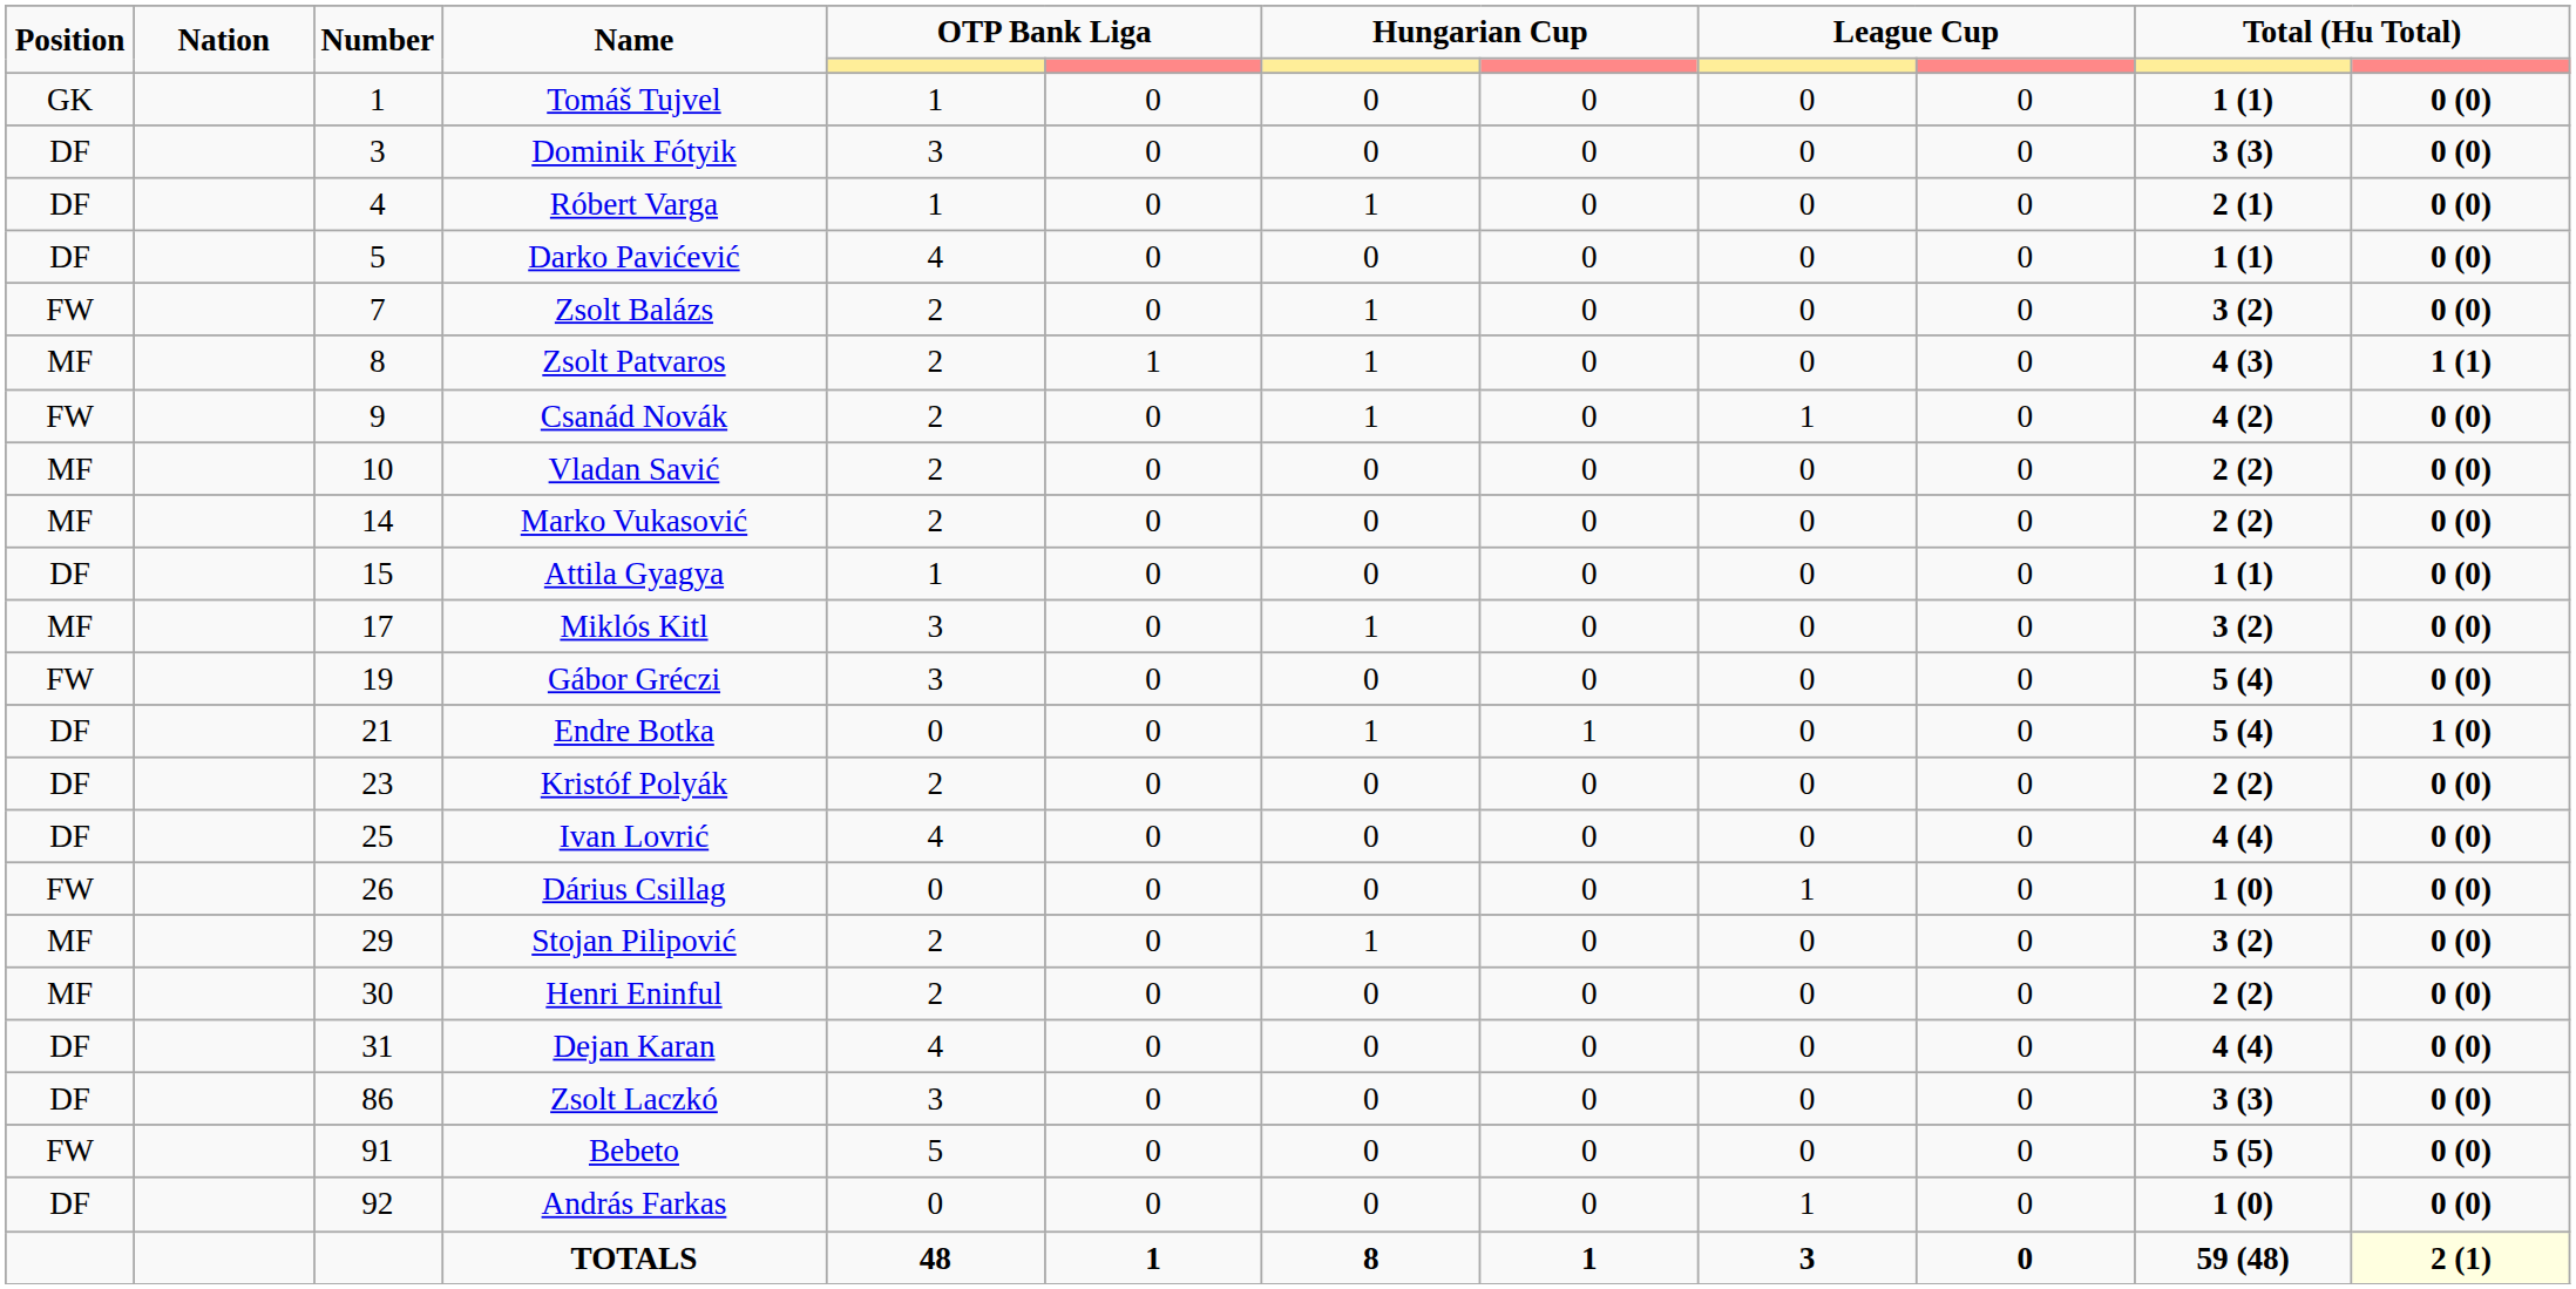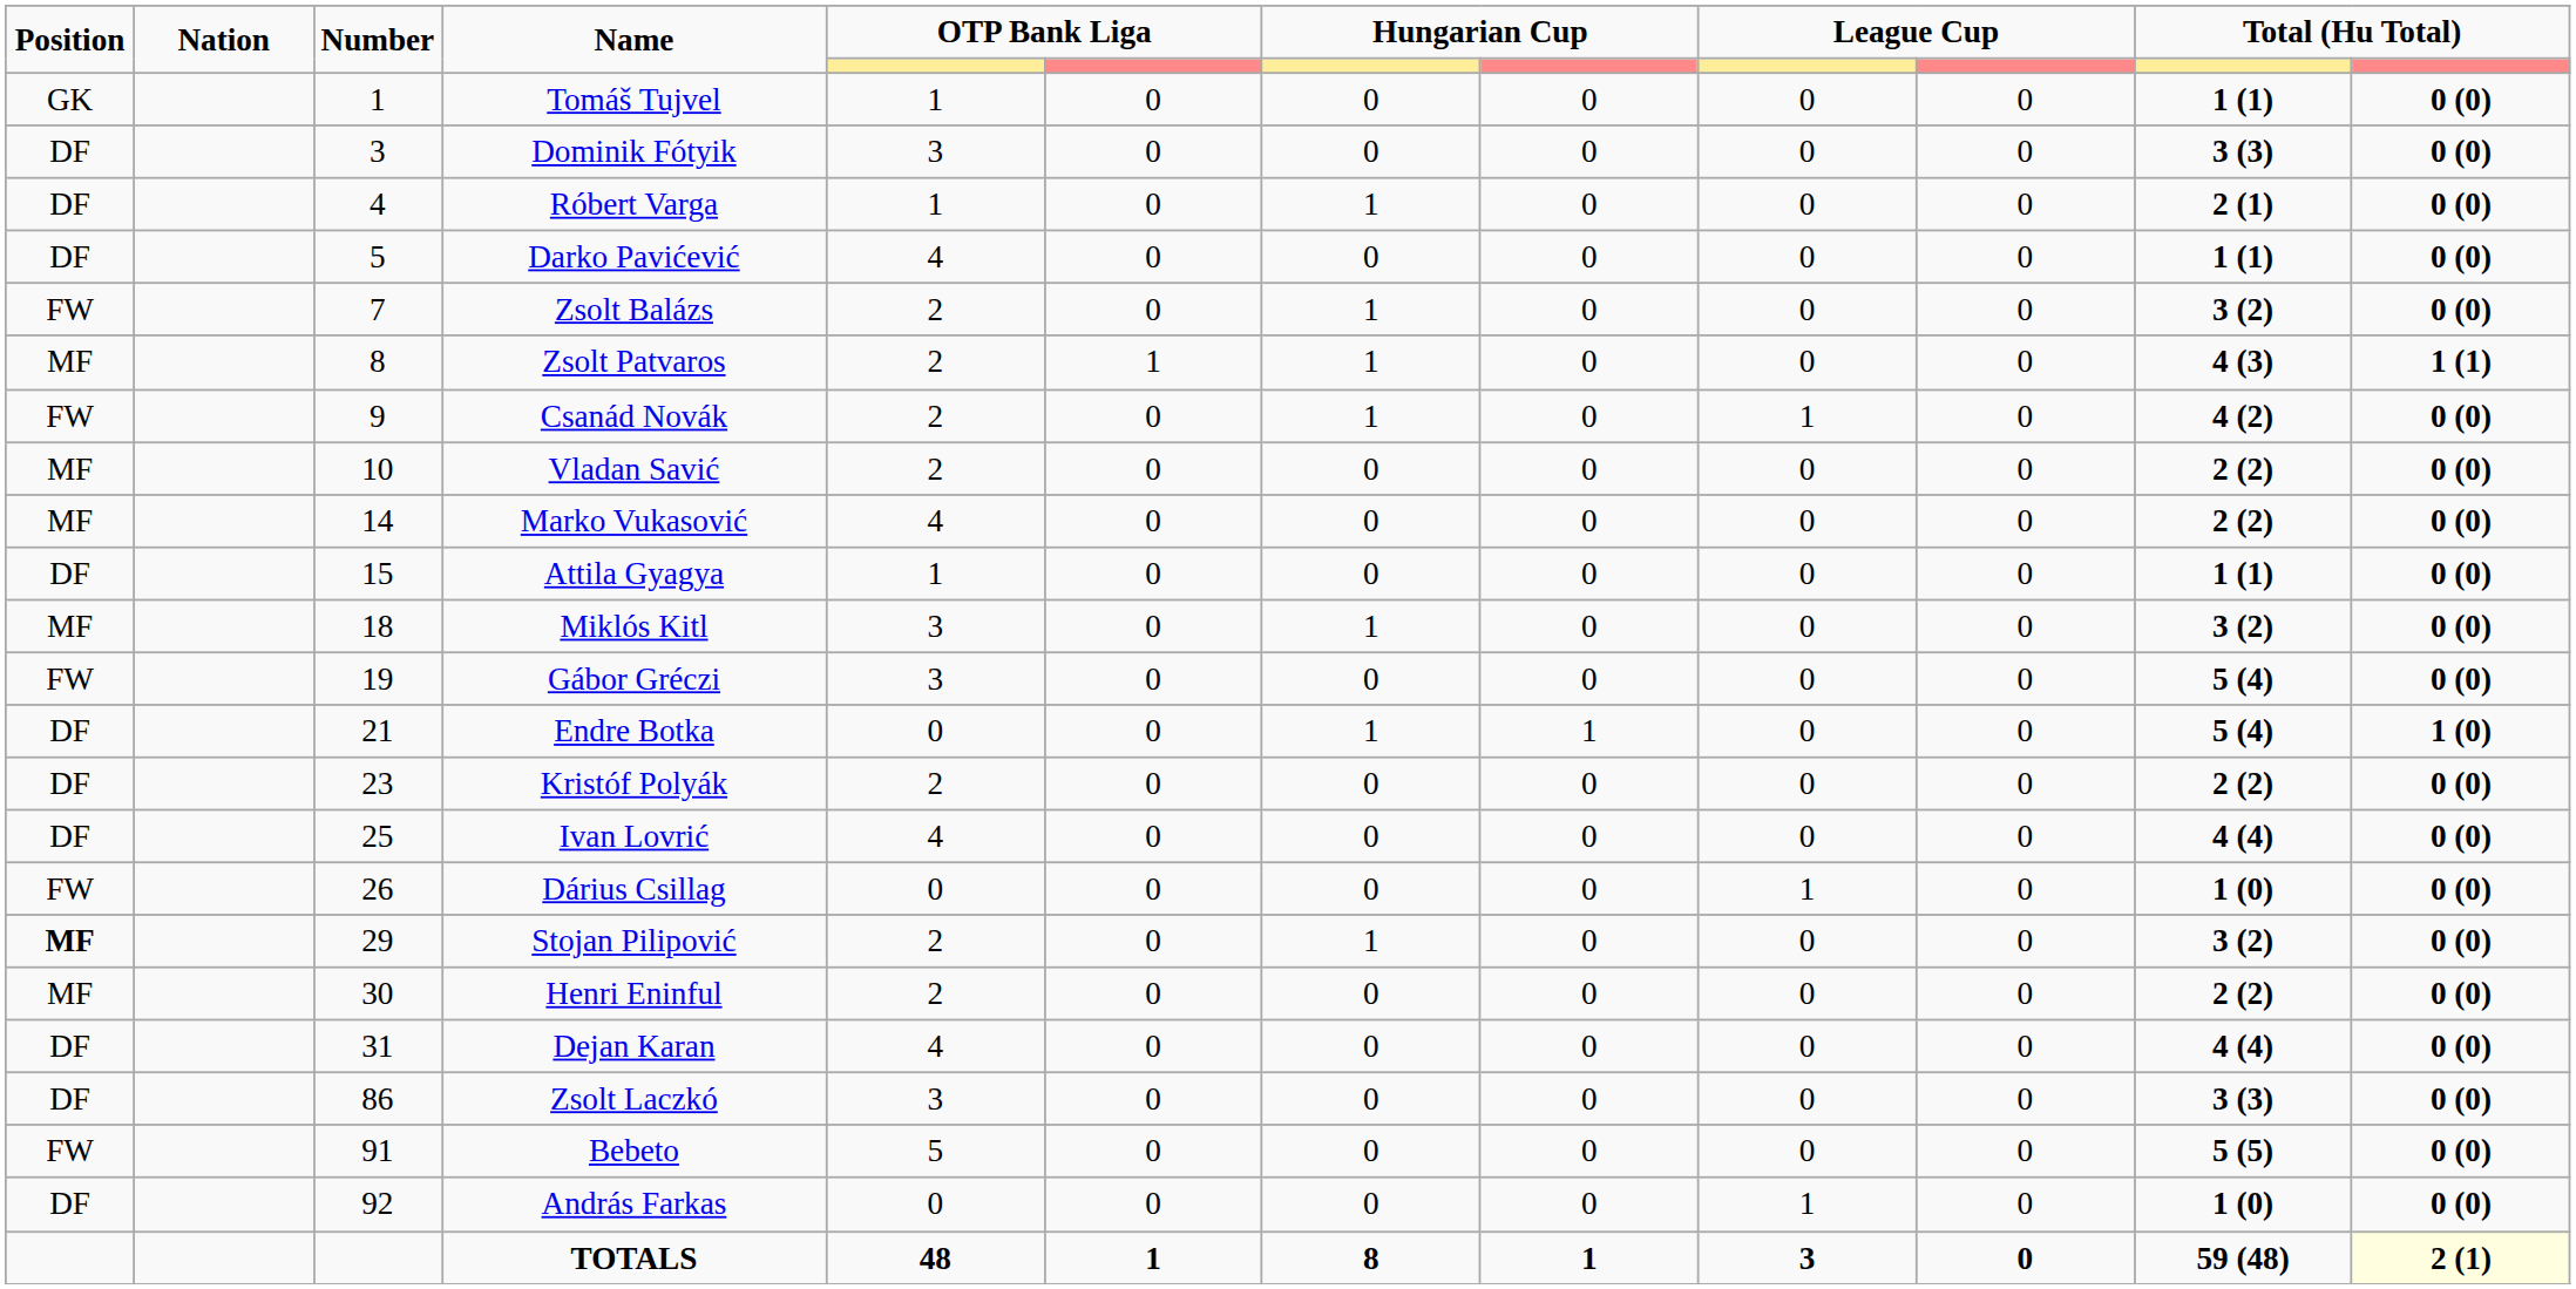 <table class="wikitable" style="font-size: 95%; text-align: center;">
 <tr>
 <td rowspan="2" width="5%" align="center"><strong>Position</strong></td>
 <td rowspan="2" width="7%" align="center"><strong>Nation</strong></td>
 <td rowspan="2" width="5%" align="center"><strong>Number</strong></td>
 <td rowspan="2" width="15%" align="center"><strong>Name</strong></td>
 <td colspan="2" align="center"><strong>OTP Bank Liga</strong></td>
 <td colspan="2" align="center"><strong>Hungarian Cup</strong></td>
 <td colspan="2" align="center"><strong>League Cup</strong></td>
 <td colspan="2" align="center"><strong>Total (Hu Total)</strong></td>
 </tr>
 <tr>
 <th width=60 style="background: #FFEE99"></th>
 <th width=60 style="background: #FF8888"></th>
 <th width=60 style="background: #FFEE99"></th>
 <th width=60 style="background: #FF8888"></th>
 <th width=60 style="background: #FFEE99"></th>
 <th width=60 style="background: #FF8888"></th>
 <th width=60 style="background: #FFEE99"></th>
 <th width=60 style="background: #FF8888"></th>
 </tr>
 <tr>
 <td>GK</td>
 <td></td>
 <td>1</td>
 <td><a href='#'>Tomáš Tujvel</a></td>
 <td>1</td>
 <td>0</td>
 <td>0</td>
 <td>0</td>
 <td>0</td>
 <td>0</td>
 <td><strong>1 (1)</strong></td>
 <td><strong>0 (0)</strong></td>
 </tr>
 <tr>
 <td>DF</td>
 <td></td>
 <td>3</td>
 <td><a href='#'>Dominik Fótyik</a></td>
 <td>3</td>
 <td>0</td>
 <td>0</td>
 <td>0</td>
 <td>0</td>
 <td>0</td>
 <td><strong>3 (3)</strong></td>
 <td><strong>0 (0)</strong></td>
 </tr>
 <tr>
 <td>DF</td>
 <td></td>
 <td>4</td>
 <td><a href='#'>Róbert Varga</a></td>
 <td>1</td>
 <td>0</td>
 <td>1</td>
 <td>0</td>
 <td>0</td>
 <td>0</td>
 <td><strong>2 (1)</strong></td>
 <td><strong>0 (0)</strong></td>
 </tr>
 <tr>
 <td>DF</td>
 <td></td>
 <td>5</td>
 <td><a href='#'>Darko Pavićević</a></td>
 <td>4</td>
 <td>0</td>
 <td>0</td>
 <td>0</td>
 <td>0</td>
 <td>0</td>
 <td><strong>1 (1)</strong></td>
 <td><strong>0 (0)</strong></td>
 </tr>
 <tr>
 <td>FW</td>
 <td></td>
 <td>7</td>
 <td><a href='#'>Zsolt Balázs</a></td>
 <td>2</td>
 <td>0</td>
 <td>1</td>
 <td>0</td>
 <td>0</td>
 <td>0</td>
 <td><strong>3 (2)</strong></td>
 <td><strong>0 (0)</strong></td>
 </tr>
 <tr>
 <td>MF</td>
 <td></td>
 <td>8</td>
 <td><a href='#'>Zsolt Patvaros</a></td>
 <td>2</td>
 <td>1</td>
 <td>1</td>
 <td>0</td>
 <td>0</td>
 <td>0</td>
 <td><strong>4 (3)</strong></td>
 <td><strong>1 (1)</strong></td>
 </tr>
 <tr>
 <td>FW</td>
 <td></td>
 <td>9</td>
 <td><a href='#'>Csanád Novák</a></td>
 <td>2</td>
 <td>0</td>
 <td>1</td>
 <td>0</td>
 <td>1</td>
 <td>0</td>
 <td><strong>4 (2)</strong></td>
 <td><strong>0 (0)</strong></td>
 </tr>
 <tr>
 <td>MF</td>
 <td></td>
 <td>10</td>
 <td><a href='#'>Vladan Savić</a></td>
 <td>2</td>
 <td>0</td>
 <td>0</td>
 <td>0</td>
 <td>0</td>
 <td>0</td>
 <td><strong>2 (2)</strong></td>
 <td><strong>0 (0)</strong></td>
 </tr>
 <tr>
 <td>MF</td>
 <td></td>
 <td>14</td>
 <td><a href='#'>Marko Vukasović</a></td>
-<td>2</td>
+<td>4</td>
 <td>0</td>
 <td>0</td>
 <td>0</td>
 <td>0</td>
 <td>0</td>
 <td><strong>2 (2)</strong></td>
 <td><strong>0 (0)</strong></td>
 </tr>
 <tr>
 <td>DF</td>
 <td></td>
 <td>15</td>
 <td><a href='#'>Attila Gyagya</a></td>
 <td>1</td>
 <td>0</td>
 <td>0</td>
 <td>0</td>
 <td>0</td>
 <td>0</td>
 <td><strong>1 (1)</strong></td>
 <td><strong>0 (0)</strong></td>
 </tr>
 <tr>
 <td>MF</td>
 <td></td>
-<td>17</td>
+<td>18</td>
 <td><a href='#'>Miklós Kitl</a></td>
 <td>3</td>
 <td>0</td>
 <td>1</td>
 <td>0</td>
 <td>0</td>
 <td>0</td>
 <td><strong>3 (2)</strong></td>
 <td><strong>0 (0)</strong></td>
 </tr>
 <tr>
 <td>FW</td>
 <td></td>
 <td>19</td>
 <td><a href='#'>Gábor Gréczi</a></td>
 <td>3</td>
 <td>0</td>
 <td>0</td>
 <td>0</td>
 <td>0</td>
 <td>0</td>
 <td><strong>5 (4)</strong></td>
 <td><strong>0 (0)</strong></td>
 </tr>
 <tr>
 <td>DF</td>
 <td></td>
 <td>21</td>
 <td><a href='#'>Endre Botka</a></td>
 <td>0</td>
 <td>0</td>
 <td>1</td>
 <td>1</td>
 <td>0</td>
 <td>0</td>
 <td><strong>5 (4)</strong></td>
 <td><strong>1 (0)</strong></td>
 </tr>
 <tr>
 <td>DF</td>
 <td></td>
 <td>23</td>
 <td><a href='#'>Kristóf Polyák</a></td>
 <td>2</td>
 <td>0</td>
 <td>0</td>
 <td>0</td>
 <td>0</td>
 <td>0</td>
 <td><strong>2 (2)</strong></td>
 <td><strong>0 (0)</strong></td>
 </tr>
 <tr>
 <td>DF</td>
 <td></td>
 <td>25</td>
 <td><a href='#'>Ivan Lovrić</a></td>
 <td>4</td>
 <td>0</td>
 <td>0</td>
 <td>0</td>
 <td>0</td>
 <td>0</td>
 <td><strong>4 (4)</strong></td>
 <td><strong>0 (0)</strong></td>
 </tr>
 <tr>
 <td>FW</td>
 <td></td>
 <td>26</td>
 <td><a href='#'>Dárius Csillag</a></td>
 <td>0</td>
 <td>0</td>
 <td>0</td>
 <td>0</td>
 <td>1</td>
 <td>0</td>
 <td><strong>1 (0)</strong></td>
 <td><strong>0 (0)</strong></td>
 </tr>
 <tr>
-<td>MF</td>
+<td><strong>MF</strong></td>
 <td></td>
 <td>29</td>
 <td><a href='#'>Stojan Pilipović</a></td>
 <td>2</td>
 <td>0</td>
 <td>1</td>
 <td>0</td>
 <td>0</td>
 <td>0</td>
 <td><strong>3 (2)</strong></td>
 <td><strong>0 (0)</strong></td>
 </tr>
 <tr>
 <td>MF</td>
 <td></td>
 <td>30</td>
 <td><a href='#'>Henri Eninful</a></td>
 <td>2</td>
 <td>0</td>
 <td>0</td>
 <td>0</td>
 <td>0</td>
 <td>0</td>
 <td><strong>2 (2)</strong></td>
 <td><strong>0 (0)</strong></td>
 </tr>
 <tr>
 <td>DF</td>
 <td></td>
 <td>31</td>
 <td><a href='#'>Dejan Karan</a></td>
 <td>4</td>
 <td>0</td>
 <td>0</td>
 <td>0</td>
 <td>0</td>
 <td>0</td>
 <td><strong>4 (4)</strong></td>
 <td><strong>0 (0)</strong></td>
 </tr>
 <tr>
 <td>DF</td>
 <td></td>
 <td>86</td>
 <td><a href='#'>Zsolt Laczkó</a></td>
 <td>3</td>
 <td>0</td>
 <td>0</td>
 <td>0</td>
 <td>0</td>
 <td>0</td>
 <td><strong>3 (3)</strong></td>
 <td><strong>0 (0)</strong></td>
 </tr>
 <tr>
 <td>FW</td>
 <td></td>
 <td>91</td>
 <td><a href='#'>Bebeto</a></td>
 <td>5</td>
 <td>0</td>
 <td>0</td>
 <td>0</td>
 <td>0</td>
 <td>0</td>
 <td><strong>5 (5)</strong></td>
 <td><strong>0 (0)</strong></td>
 </tr>
 <tr>
 <td>DF</td>
 <td></td>
 <td>92</td>
 <td><a href='#'>András Farkas</a></td>
 <td>0</td>
 <td>0</td>
 <td>0</td>
 <td>0</td>
 <td>1</td>
 <td>0</td>
 <td><strong>1 (0)</strong></td>
 <td><strong>0 (0)</strong></td>
 </tr>
 <tr>
 <td></td>
 <td></td>
 <td></td>
 <td><strong>TOTALS</strong></td>
 <td><strong>48</strong></td>
 <td><strong>1</strong></td>
 <td><strong>8</strong></td>
 <td><strong>1</strong></td>
 <td><strong>3</strong></td>
 <td><strong>0</strong></td>
 <td><strong>59 (48)</strong></td>
 <td style="background: lightyellow;"><strong>2 (1)</strong></td>
 </tr>
 <tr>
 </tr>
 </table>
